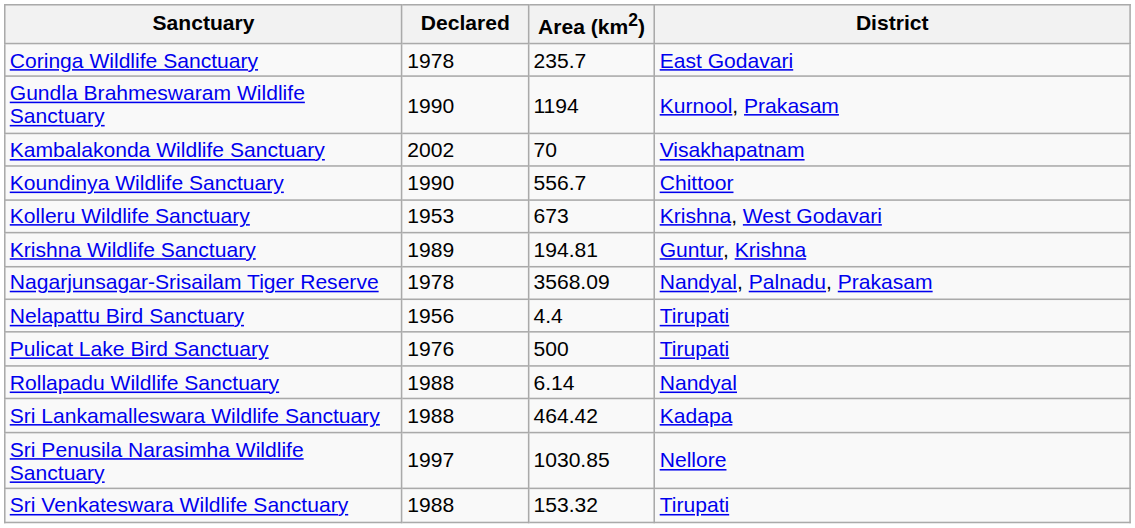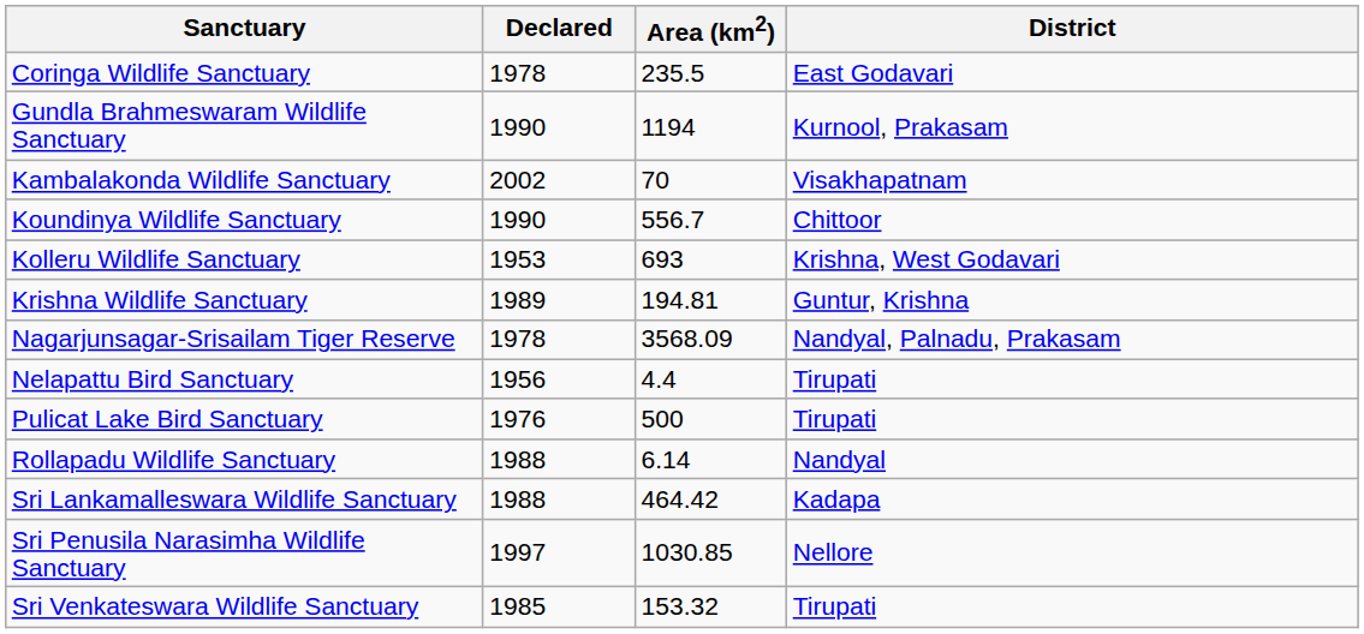 <table class="wikitable sortable defaultcenter col1left col4left" style="font-size: 85%">
 <tr>
 <th scope="col" style="width: 250px;">Sanctuary</th>
 <th scope="col" style="width: 75px;">Declared</th>
 <th scope="col" style="width: 75px;">Area (km<sup>2</sup>)</th>
 <th scope="col" style="width: 300px;">District</th>
 </tr>
 <tr>
 <td><a href='#'>Coringa Wildlife Sanctuary</a></td>
 <td>1978</td>
-<td>235.7</td>
+<td>235.5</td>
 <td><a href='#'>East Godavari</a></td>
 </tr>
 <tr>
 <td><a href='#'>Gundla Brahmeswaram Wildlife Sanctuary</a></td>
 <td>1990</td>
 <td>1194</td>
 <td><a href='#'>Kurnool</a>, <a href='#'>Prakasam</a></td>
 </tr>
 <tr>
 <td><a href='#'>Kambalakonda Wildlife Sanctuary</a></td>
 <td>2002</td>
 <td>70</td>
 <td><a href='#'>Visakhapatnam</a></td>
 </tr>
 <tr>
 <td><a href='#'>Koundinya Wildlife Sanctuary</a></td>
 <td>1990</td>
 <td>556.7</td>
 <td><a href='#'>Chittoor</a></td>
 </tr>
 <tr>
 <td><a href='#'>Kolleru  Wildlife Sanctuary</a></td>
 <td>1953</td>
-<td>673</td>
+<td>693</td>
 <td><a href='#'>Krishna</a>, <a href='#'>West Godavari</a></td>
 </tr>
 <tr>
 <td><a href='#'>Krishna Wildlife Sanctuary</a></td>
 <td>1989</td>
 <td>194.81</td>
 <td><a href='#'>Guntur</a>, <a href='#'>Krishna</a></td>
 </tr>
 <tr>
 <td><a href='#'>Nagarjunsagar-Srisailam Tiger Reserve</a></td>
 <td>1978</td>
 <td>3568.09</td>
 <td><a href='#'>Nandyal</a>, <a href='#'>Palnadu</a>, <a href='#'>Prakasam</a></td>
 </tr>
 <tr>
 <td><a href='#'>Nelapattu Bird Sanctuary</a></td>
 <td>1956</td>
 <td>4.4</td>
 <td><a href='#'>Tirupati</a></td>
 </tr>
 <tr>
 <td><a href='#'>Pulicat Lake Bird Sanctuary</a></td>
 <td>1976</td>
 <td>500</td>
 <td><a href='#'>Tirupati</a></td>
 </tr>
 <tr>
 <td><a href='#'>Rollapadu Wildlife Sanctuary</a></td>
 <td>1988</td>
 <td>6.14</td>
 <td><a href='#'>Nandyal</a></td>
 </tr>
 <tr>
 <td><a href='#'>Sri Lankamalleswara Wildlife Sanctuary</a></td>
 <td>1988</td>
 <td>464.42</td>
 <td><a href='#'>Kadapa</a></td>
 </tr>
 <tr>
 <td><a href='#'>Sri Penusila Narasimha Wildlife Sanctuary</a></td>
 <td>1997</td>
 <td>1030.85</td>
 <td><a href='#'>Nellore</a></td>
 </tr>
 <tr>
 <td><a href='#'>Sri Venkateswara Wildlife Sanctuary</a></td>
-<td>1988</td>
+<td>1985</td>
 <td>153.32</td>
 <td><a href='#'>Tirupati</a></td>
 </tr>
 </table>
